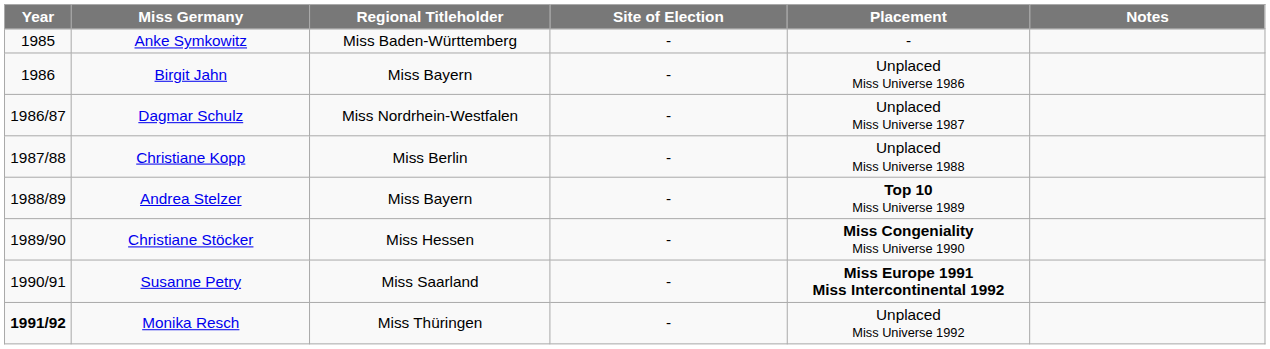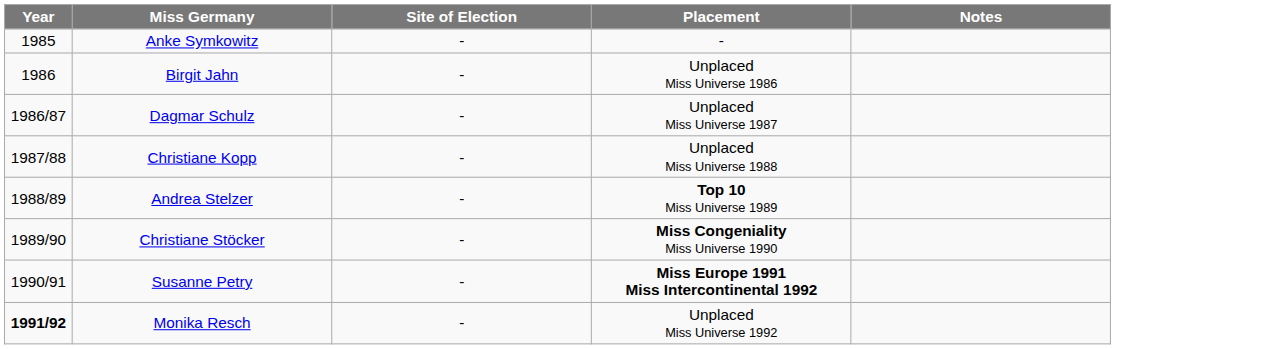 <table class="wikitable sortable" style="font-size: 95%; text-align:center">
 <tr>
 <th width="60" style="background-color:#787878;color:#FFFFFF;">Year</th>
 <th width="250" style="background-color:#787878;color:#FFFFFF;">Miss Germany</th>
-<th width="250" style="background-color:#787878;color:#FFFFFF;">Regional Titleholder</th>
 <th width="250" style="background-color:#787878;color:#FFFFFF;">Site of Election</th>
 <th width="250" style="background-color:#787878;color:#FFFFFF;">Placement</th>
 <th width="250" style="background-color:#787878;color:#FFFFFF;">Notes</th>
 </tr>
 <tr>
 <td>1985</td>
 <td><a href='#'>Anke Symkowitz</a></td>
-<td> Miss Baden-Württemberg</td>
 <td>-</td>
 <td>-</td>
 <td></td>
 </tr>
 <tr>
 <td>1986</td>
 <td><a href='#'>Birgit Jahn</a></td>
-<td> Miss Bayern</td>
 <td>-</td>
 <td>Unplaced<br><small>Miss Universe 1986</small></td>
 <td></td>
 </tr>
 <tr>
 <td>1986/87</td>
 <td><a href='#'>Dagmar Schulz</a></td>
-<td> Miss Nordrhein-Westfalen</td>
 <td>-</td>
 <td>Unplaced<br><small>Miss Universe 1987</small></td>
 <td></td>
 </tr>
 <tr>
 <td>1987/88</td>
 <td><a href='#'>Christiane Kopp</a></td>
-<td> Miss Berlin</td>
 <td>-</td>
 <td>Unplaced<br><small>Miss Universe 1988</small></td>
 <td></td>
 </tr>
 <tr>
 <td>1988/89</td>
 <td><a href='#'>Andrea Stelzer</a></td>
-<td> Miss Bayern</td>
 <td>-</td>
 <td><strong>Top 10</strong><br><small>Miss Universe 1989</small></td>
 <td></td>
 </tr>
 <tr>
 <td>1989/90</td>
 <td><a href='#'>Christiane Stöcker</a></td>
-<td> Miss Hessen</td>
 <td>-</td>
 <td><strong>Miss Congeniality</strong><br><small>Miss Universe 1990</small></td>
 <td></td>
 </tr>
 <tr>
 <td>1990/91</td>
 <td><a href='#'>Susanne Petry</a></td>
-<td> Miss Saarland</td>
 <td>-</td>
 <td><strong>Miss Europe 1991</strong><br><strong>Miss Intercontinental 1992</strong></td>
 <td></td>
 </tr>
 <tr>
 <td><strong>1991/92</strong></td>
 <td><a href='#'>Monika Resch</a></td>
-<td> Miss Thüringen</td>
 <td>-</td>
 <td>Unplaced<br><small>Miss Universe 1992</small></td>
 <td></td>
 </tr>
 </table>
